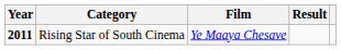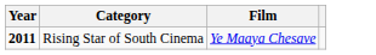 <table class="wikitable">
 <tr>
 <th>Year</th>
 <th>Category</th>
 <th>Film</th>
-<th>Result</th>
 <th></th>
 </tr>
 <tr>
 <td><strong>2011</strong></td>
 <td>Rising Star of South Cinema</td>
 <td><em><a href='#'>Ye Maaya Chesave</a></em></td>
 <td></td>
-<td></td>
 </tr>
 </table>
